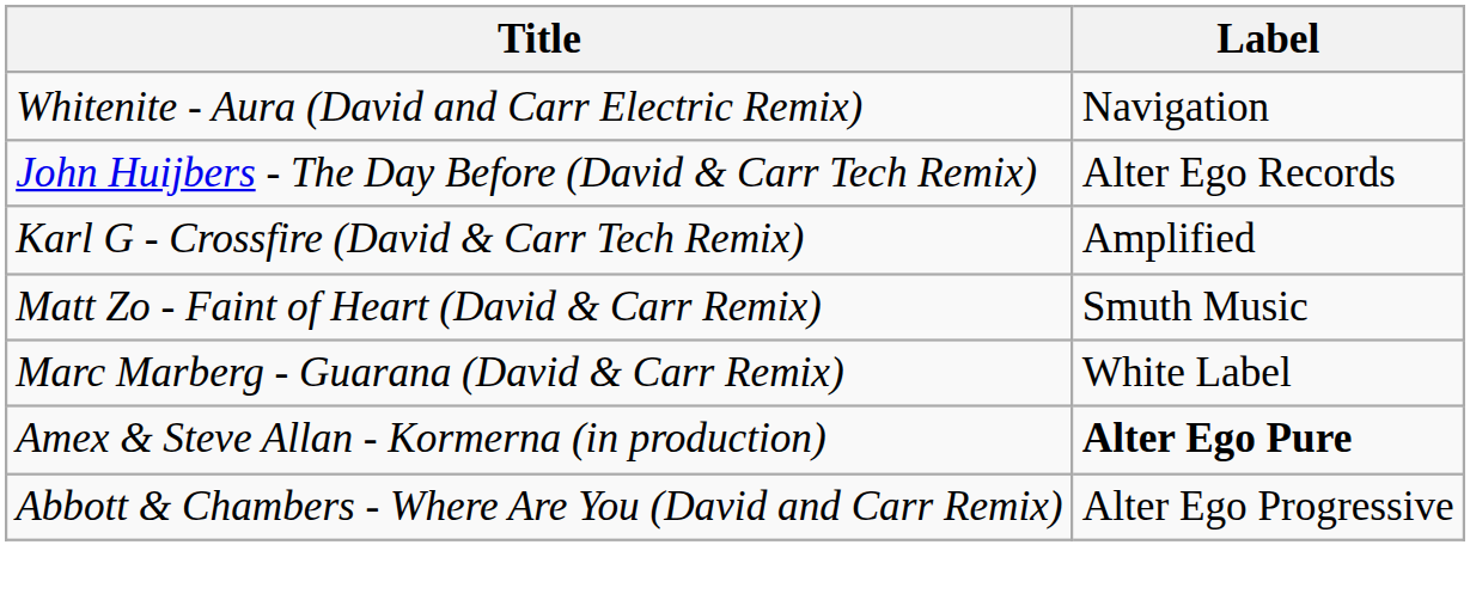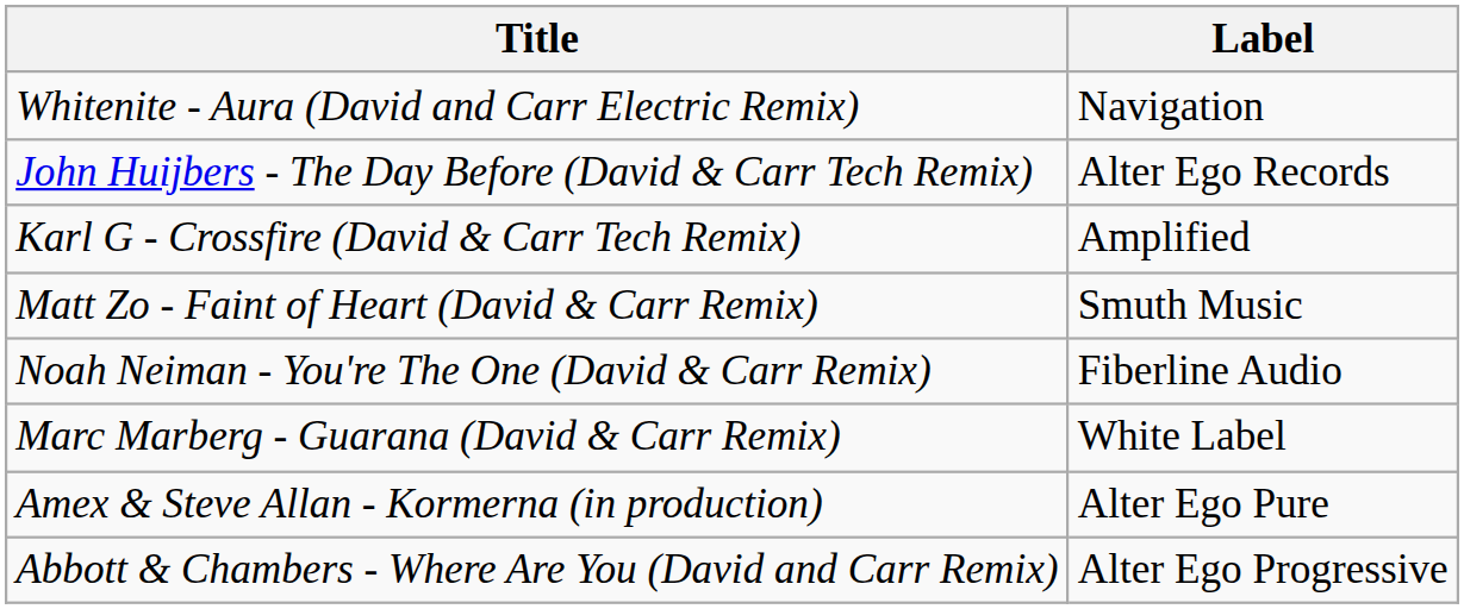 <table class="wikitable">
 <tr>
 <th>Title</th>
 <th>Label</th>
 </tr>
 <tr>
 <td><em>Whitenite - Aura (David and Carr Electric Remix)</em></td>
 <td>Navigation</td>
 </tr>
 <tr>
 <td><em><a href='#'>John Huijbers</a> - The Day Before (David & Carr Tech Remix) </em></td>
 <td>Alter Ego Records</td>
 </tr>
 <tr>
 <td><em>Karl G - Crossfire (David & Carr Tech Remix)</em></td>
 <td>Amplified</td>
 </tr>
 <tr>
 <td><em>Matt Zo - Faint of Heart (David & Carr Remix)</em></td>
 <td>Smuth Music</td>
 </tr>
 <tr>
+<td><em>Noah Neiman - You're The One (David & Carr Remix) </em></td>
+<td>Fiberline Audio</td>
+</tr>
+<tr>
 <td><em>Marc Marberg - Guarana (David & Carr Remix) </em></td>
 <td>White Label</td>
 </tr>
 <tr>
 <td><em>Amex & Steve Allan - Kormerna (in production) </em></td>
-<td><strong>Alter Ego Pure</strong></td>
+<td>Alter Ego Pure</td>
 </tr>
 <tr>
 <td><em>Abbott & Chambers - Where Are You (David and Carr Remix)</em></td>
 <td>Alter Ego Progressive</td>
 </tr>
 </table>
